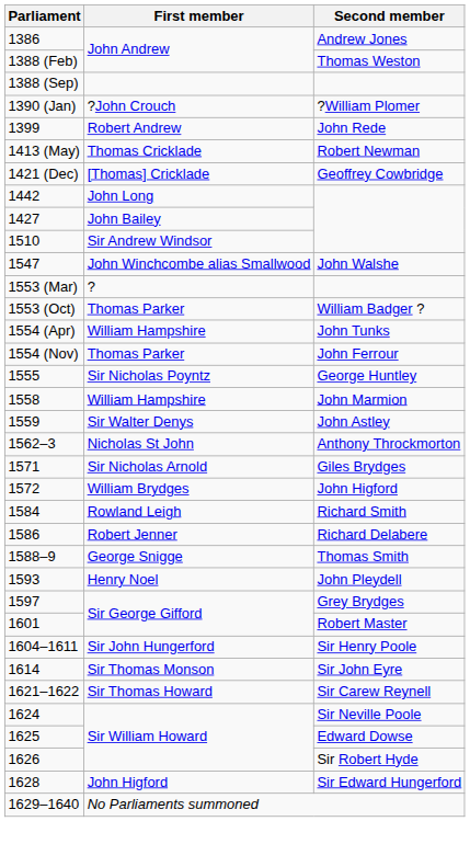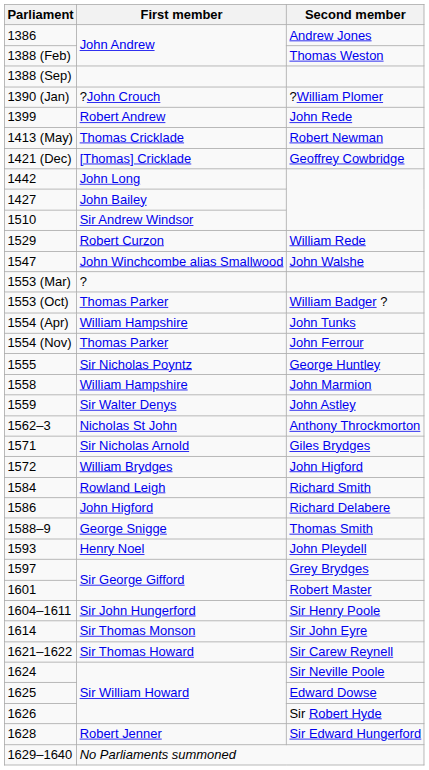 <table class="wikitable">
 <tr>
 <th>Parliament</th>
 <th>First member</th>
 <th>Second member</th>
 </tr>
 <tr>
 <td>1386</td>
 <td rowspan="2"><a href='#'>John Andrew</a></td>
 <td><a href='#'>Andrew Jones</a></td>
 </tr>
 <tr>
 <td>1388 (Feb)</td>
 <td><a href='#'>Thomas Weston</a></td>
 </tr>
 <tr>
 <td>1388 (Sep)</td>
 <td></td>
 </tr>
 <tr>
 <td>1390 (Jan)</td>
 <td>?<a href='#'>John Crouch</a></td>
 <td>?<a href='#'>William Plomer</a></td>
 </tr>
 <tr>
 <td>1399</td>
 <td><a href='#'>Robert Andrew</a></td>
 <td><a href='#'>John Rede</a></td>
 </tr>
 <tr>
 <td>1413 (May)</td>
 <td><a href='#'>Thomas Cricklade</a></td>
 <td><a href='#'>Robert Newman</a></td>
 </tr>
 <tr>
 <td>1421 (Dec)</td>
 <td><a href='#'>[Thomas] Cricklade</a></td>
 <td><a href='#'>Geoffrey Cowbridge</a></td>
 </tr>
 <tr>
 <td>1442</td>
 <td><a href='#'>John Long</a></td>
 </tr>
 <tr>
 <td>1427</td>
 <td><a href='#'>John Bailey</a></td>
 </tr>
 <tr>
 <td>1510</td>
 <td><a href='#'>Sir Andrew Windsor</a></td>
+</tr>
+<tr>
+<td>1529</td>
+<td><a href='#'>Robert Curzon</a></td>
+<td><a href='#'>William Rede</a></td>
 </tr>
 <tr>
 <td>1547</td>
 <td><a href='#'>John Winchcombe alias Smallwood</a></td>
 <td><a href='#'>John Walshe</a></td>
 </tr>
 <tr>
 <td>1553 (Mar)</td>
 <td>?</td>
 </tr>
 <tr>
 <td>1553 (Oct)</td>
 <td><a href='#'>Thomas Parker</a></td>
 <td><a href='#'>William Badger</a> ?</td>
 </tr>
 <tr>
 <td>1554 (Apr)</td>
 <td><a href='#'>William Hampshire</a></td>
 <td><a href='#'>John Tunks</a></td>
 </tr>
 <tr>
 <td>1554 (Nov)</td>
 <td><a href='#'>Thomas Parker</a></td>
 <td><a href='#'>John Ferrour</a></td>
 </tr>
 <tr>
 <td>1555</td>
 <td><a href='#'>Sir Nicholas Poyntz</a></td>
 <td><a href='#'>George Huntley</a></td>
 </tr>
 <tr>
 <td>1558</td>
 <td><a href='#'>William Hampshire</a></td>
 <td><a href='#'>John Marmion</a></td>
 </tr>
 <tr>
 <td>1559</td>
 <td><a href='#'>Sir Walter Denys</a></td>
 <td><a href='#'>John Astley</a></td>
 </tr>
 <tr>
 <td>1562–3</td>
 <td><a href='#'>Nicholas St John</a></td>
 <td><a href='#'>Anthony Throckmorton</a></td>
 </tr>
 <tr>
 <td>1571</td>
 <td><a href='#'>Sir Nicholas Arnold</a></td>
 <td><a href='#'>Giles Brydges</a></td>
 </tr>
 <tr>
 <td>1572</td>
 <td><a href='#'>William Brydges</a></td>
 <td><a href='#'>John Higford</a></td>
 </tr>
 <tr>
 <td>1584</td>
 <td><a href='#'>Rowland Leigh</a></td>
 <td><a href='#'>Richard Smith</a></td>
 </tr>
 <tr>
 <td>1586</td>
-<td><a href='#'>Robert Jenner</a></td>
+<td><a href='#'>John Higford</a></td>
 <td><a href='#'>Richard Delabere</a></td>
 </tr>
 <tr>
 <td>1588–9</td>
 <td><a href='#'>George Snigge</a></td>
 <td><a href='#'>Thomas Smith</a></td>
 </tr>
 <tr>
 <td>1593</td>
 <td><a href='#'>Henry Noel</a></td>
 <td><a href='#'>John Pleydell</a></td>
 </tr>
 <tr>
 <td>1597</td>
 <td rowspan="2"><a href='#'>Sir George Gifford</a></td>
 <td><a href='#'>Grey Brydges</a></td>
 </tr>
 <tr>
 <td>1601</td>
 <td><a href='#'>Robert Master</a></td>
 </tr>
 <tr>
 <td>1604–1611</td>
 <td><a href='#'>Sir John Hungerford</a></td>
 <td><a href='#'>Sir Henry Poole</a></td>
 </tr>
 <tr>
 <td>1614</td>
 <td><a href='#'>Sir Thomas Monson</a></td>
 <td><a href='#'>Sir John Eyre</a></td>
 </tr>
 <tr>
 <td>1621–1622</td>
 <td><a href='#'>Sir Thomas Howard</a></td>
 <td><a href='#'>Sir Carew Reynell</a></td>
 </tr>
 <tr>
 <td>1624</td>
 <td rowspan="3"><a href='#'>Sir William Howard</a></td>
 <td><a href='#'>Sir Neville Poole</a></td>
 </tr>
 <tr>
 <td>1625</td>
 <td><a href='#'>Edward Dowse</a></td>
 </tr>
 <tr>
 <td>1626</td>
 <td>Sir <a href='#'>Robert Hyde</a></td>
 </tr>
 <tr>
 <td>1628</td>
-<td><a href='#'>John Higford</a></td>
+<td><a href='#'>Robert Jenner</a></td>
 <td><a href='#'>Sir Edward Hungerford</a></td>
 </tr>
 <tr>
 <td>1629–1640</td>
 <td colspan = "2"><em>No Parliaments summoned</em></td>
 </tr>
 </table>
